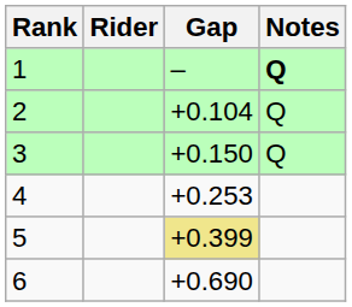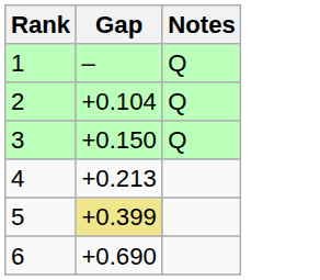 <table class="wikitable" style="font-size:95%" style="text-align:center; width:35em;">
 <tr>
 <th>Rank</th>
-<th>Rider</th>
 <th>Gap</th>
 <th>Notes</th>
 </tr>
 <tr bgcolor=bbffbb>
 <td>1</td>
-<td align=left></td>
 <td>–</td>
-<td><strong>Q</strong></td>
+<td>Q</td>
 </tr>
 <tr bgcolor=bbffbb>
 <td>2</td>
-<td align=left></td>
 <td>+0.104</td>
 <td>Q</td>
 </tr>
 <tr bgcolor=bbffbb>
 <td>3</td>
-<td align=left></td>
 <td>+0.150</td>
 <td>Q</td>
 </tr>
 <tr>
 <td>4</td>
-<td align=left></td>
-<td>+0.253</td>
+<td>+0.213</td>
 <td></td>
 </tr>
 <tr>
 <td>5</td>
-<td align=left></td>
 <td style="background: khaki;">+0.399</td>
 <td></td>
 </tr>
 <tr>
 <td>6</td>
-<td align=left></td>
 <td>+0.690</td>
 <td></td>
 </tr>
 </table>
